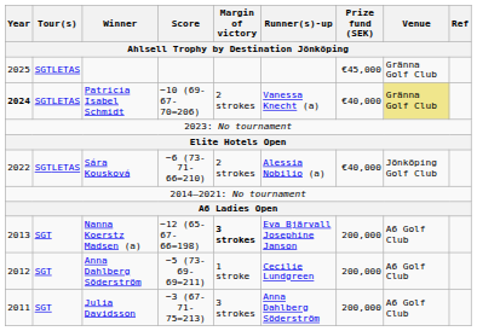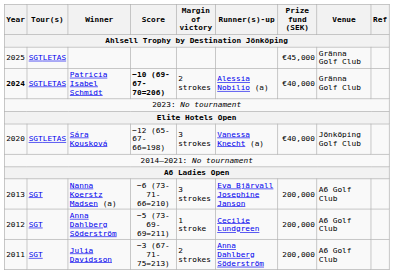 <table class=wikitable style="font-size:95%">
 <tr>
 <th>Year</th>
 <th>Tour(s)</th>
 <th>Winner</th>
 <th>Score</th>
 <th>Margin<br>of victory</th>
 <th>Runner(s)-up</th>
 <th>Prize<br>fund (SEK)</th>
 <th>Venue</th>
 <th>Ref</th>
 </tr>
 <tr>
 <th colspan=10>Ahlsell Trophy by Destination Jönköping</th>
 </tr>
 <tr>
 <td>2025</td>
 <td><a href='#'>SGT</a><a href='#'>LETAS</a></td>
 <td></td>
 <td></td>
 <td></td>
 <td></td>
 <td align=right>€45,000</td>
 <td>Gränna Golf Club</td>
 <td></td>
 </tr>
 <tr>
 <td><strong>2024</strong></td>
 <td><a href='#'>SGT</a><a href='#'>LETAS</a></td>
 <td> <a href='#'>Patricia Isabel Schmidt</a></td>
-<td>−10 (69-67-70=206)</td>
+<td><strong>−10 (69-67-70=206)</strong></td>
 <td>2 strokes</td>
-<td> <a href='#'>Vanessa Knecht</a> (a)</td>
+<td> <a href='#'>Alessia Nobilio</a> (a)</td>
 <td align=right>€40,000</td>
-<td style="background: khaki;">Gränna Golf Club</td>
+<td>Gränna Golf Club</td>
 <td></td>
 </tr>
 <tr>
 <td colspan=10 align=center>2023: <em>No tournament</em></td>
 </tr>
 <tr>
 <th colspan=10>Elite Hotels Open</th>
 </tr>
 <tr>
-<td>2022</td>
+<td>2020</td>
 <td><a href='#'>SGT</a><a href='#'>LETAS</a></td>
 <td> <a href='#'>Sára Kousková</a></td>
-<td align=center>−6 (73-71-66=210)</td>
-<td>2 strokes</td>
-<td> <a href='#'>Alessia Nobilio</a> (a)</td>
+<td>−12 (65-67-66=198)</td>
+<td>3 strokes</td>
+<td> <a href='#'>Vanessa Knecht</a> (a)</td>
 <td align=right>€40,000</td>
 <td>Jönköping Golf Club</td>
 <td></td>
 </tr>
 <tr>
 <td colspan=10 align=center>2014–2021: <em>No tournament</em></td>
 </tr>
 <tr>
 <th colspan=10>A6 Ladies Open</th>
 </tr>
 <tr>
 <td>2013</td>
 <td><a href='#'>SGT</a></td>
 <td> <a href='#'>Nanna Koerstz Madsen</a> (a)</td>
-<td>−12 (65-67-66=198)</td>
-<td><strong>3 strokes</strong></td>
+<td align=center>−6 (73-71-66=210)</td>
+<td>3 strokes</td>
 <td> <a href='#'>Eva Bjärvall</a><br> <a href='#'>Josephine Janson</a></td>
 <td align=right>200,000</td>
 <td>A6 Golf Club</td>
 <td></td>
 </tr>
 <tr>
 <td>2012</td>
 <td><a href='#'>SGT</a></td>
 <td> <a href='#'>Anna Dahlberg Söderström</a></td>
 <td align=center>−5 (73-69-69=211)</td>
 <td>1 stroke</td>
 <td> <a href='#'>Cecilie Lundgreen</a></td>
 <td align=right>200,000</td>
 <td>A6 Golf Club</td>
 <td></td>
 </tr>
 <tr>
 <td>2011</td>
 <td><a href='#'>SGT</a></td>
 <td> <a href='#'>Julia Davidsson</a></td>
 <td align=center>−3 (67-71-75=213)</td>
-<td>3 strokes</td>
+<td>2 strokes</td>
 <td> <a href='#'>Anna Dahlberg Söderström</a></td>
 <td align=right>200,000</td>
 <td>A6 Golf Club</td>
 <td></td>
 </tr>
 </table>
